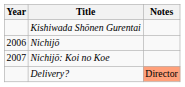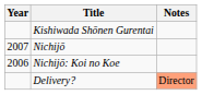 <table class="wikitable">
 <tr>
 <th>Year</th>
 <th>Title</th>
 <th>Notes</th>
 </tr>
 <tr>
 <td></td>
 <td><em>Kishiwada Shōnen Gurentai</em></td>
 <td></td>
 </tr>
 <tr>
-<td>2006</td>
+<td>2007</td>
 <td><em>Nichijō</em></td>
 <td></td>
 </tr>
 <tr>
-<td>2007</td>
+<td>2006</td>
 <td><em>Nichijō: Koi no Koe</em></td>
 <td></td>
 </tr>
 <tr>
 <td></td>
 <td><em>Delivery?</em></td>
 <td style="background: lightsalmon;">Director</td>
 </tr>
 </table>
